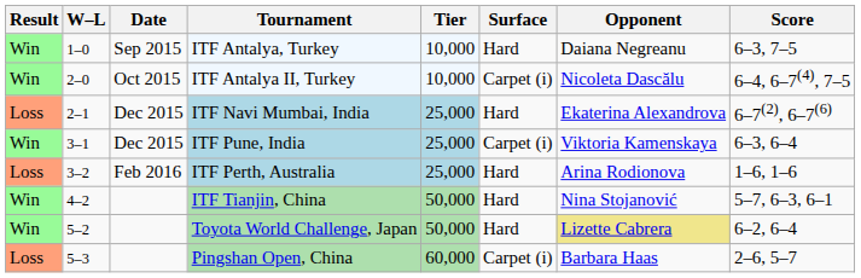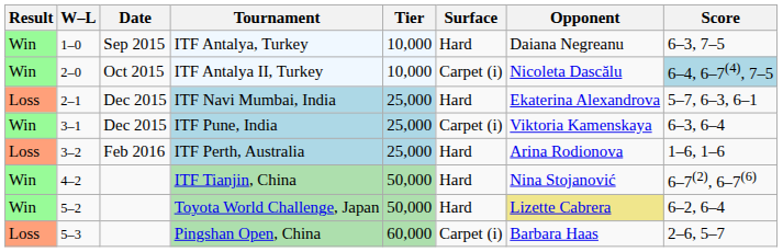 <table class="sortable wikitable">
 <tr>
 <th>Result</th>
 <th class=unsortable>W–L</th>
 <th>Date</th>
 <th>Tournament</th>
 <th>Tier</th>
 <th>Surface</th>
 <th>Opponent</th>
 <th class=unsortable>Score</th>
 </tr>
 <tr>
 <td style=background:#98fb98;>Win</td>
 <td><small>1–0</small></td>
 <td>Sep 2015</td>
 <td style=background:#f0f8ff;>ITF Antalya, Turkey</td>
 <td style=background:#f0f8ff;>10,000</td>
 <td>Hard</td>
 <td> Daiana Negreanu</td>
 <td>6–3, 7–5</td>
 </tr>
 <tr>
 <td style=background:#98fb98;>Win</td>
 <td><small>2–0</small></td>
 <td>Oct 2015</td>
 <td style=background:#f0f8ff;>ITF Antalya II, Turkey</td>
 <td style=background:#f0f8ff;>10,000</td>
 <td>Carpet (i)</td>
 <td> <a href='#'>Nicoleta Dascălu</a></td>
-<td>6–4, 6–7<sup>(4)</sup>, 7–5</td>
+<td style="background: lightblue;">6–4, 6–7<sup>(4)</sup>, 7–5</td>
 </tr>
 <tr>
 <td style=background:#ffa07a;>Loss</td>
 <td><small>2–1</small></td>
 <td>Dec 2015</td>
 <td style=background:lightblue;>ITF Navi Mumbai, India</td>
 <td style=background:lightblue;>25,000</td>
 <td>Hard</td>
 <td> <a href='#'>Ekaterina Alexandrova</a></td>
-<td>6–7<sup>(2)</sup>, 6–7<sup>(6)</sup></td>
+<td>5–7, 6–3, 6–1</td>
 </tr>
 <tr>
 <td style=background:#98fb98;>Win</td>
 <td><small>3–1</small></td>
 <td>Dec 2015</td>
 <td style=background:lightblue;>ITF Pune, India</td>
 <td style=background:lightblue;>25,000</td>
 <td>Carpet (i)</td>
 <td> <a href='#'>Viktoria Kamenskaya</a></td>
 <td>6–3, 6–4</td>
 </tr>
 <tr>
 <td style=background:#ffa07a;>Loss</td>
 <td><small>3–2</small></td>
 <td>Feb 2016</td>
 <td style=background:lightblue;>ITF Perth, Australia</td>
 <td style=background:lightblue;>25,000</td>
 <td>Hard</td>
 <td> <a href='#'>Arina Rodionova</a></td>
 <td>1–6, 1–6</td>
 </tr>
 <tr>
 <td style=background:#98fb98;>Win</td>
 <td><small>4–2</small></td>
 <td><a href='#'></a></td>
 <td style=background:#addfad;><a href='#'>ITF Tianjin</a>, China</td>
 <td style=background:#addfad;>50,000</td>
 <td>Hard</td>
 <td> <a href='#'>Nina Stojanović</a></td>
-<td>5–7, 6–3, 6–1</td>
+<td>6–7<sup>(2)</sup>, 6–7<sup>(6)</sup></td>
 </tr>
 <tr>
 <td style=background:#98fb98;>Win</td>
 <td><small>5–2</small></td>
 <td><a href='#'></a></td>
 <td style=background:#addfad;><a href='#'>Toyota World Challenge</a>, Japan</td>
 <td style=background:#addfad;>50,000</td>
 <td>Hard</td>
 <td style="background: khaki;"> <a href='#'>Lizette Cabrera</a></td>
 <td>6–2, 6–4</td>
 </tr>
 <tr>
 <td style=background:#ffa07a;>Loss</td>
 <td><small>5–3</small></td>
 <td><a href='#'></a></td>
 <td style=background:#addfad;><a href='#'>Pingshan Open</a>, China</td>
 <td style=background:#addfad;>60,000</td>
 <td>Carpet (i)</td>
 <td> <a href='#'>Barbara Haas</a></td>
 <td>2–6, 5–7</td>
 </tr>
 </table>
